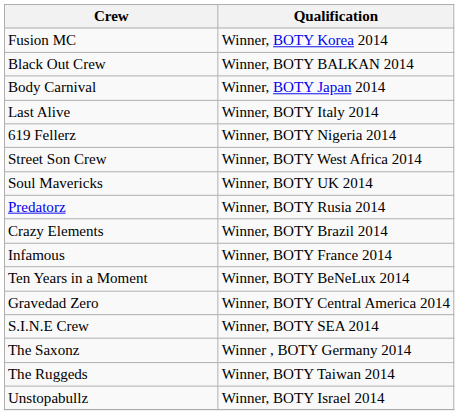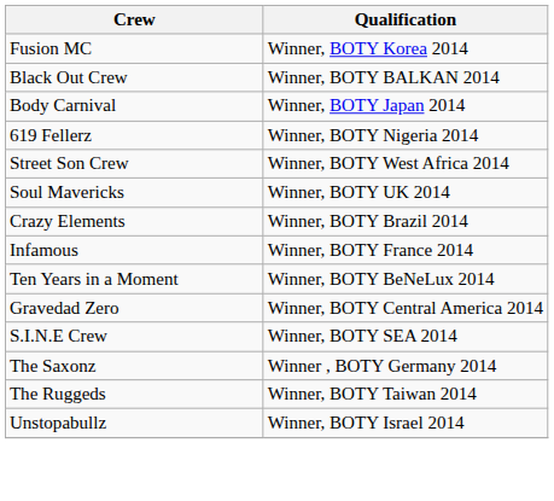 <table class="wikitable">
 <tr>
 <th width="220px">Crew</th>
 <th>Qualification</th>
 </tr>
 <tr>
 <td> Fusion MC</td>
 <td>Winner, <a href='#'>BOTY Korea</a> 2014</td>
 </tr>
 <tr>
 <td> Black Out Crew</td>
 <td>Winner, BOTY BALKAN 2014</td>
 </tr>
 <tr>
 <td> Body Carnival</td>
 <td>Winner, <a href='#'>BOTY Japan</a> 2014</td>
 </tr>
 <tr>
-<td> Last Alive</td>
-<td>Winner, BOTY Italy 2014</td>
-</tr>
-<tr>
 <td> 619 Fellerz</td>
 <td>Winner, BOTY Nigeria 2014</td>
 </tr>
 <tr>
 <td> Street Son Crew</td>
 <td>Winner, BOTY West Africa 2014</td>
 </tr>
 <tr>
 <td> Soul Mavericks</td>
 <td>Winner, BOTY UK 2014</td>
-</tr>
-<tr>
-<td> <a href='#'>Predatorz</a></td>
-<td>Winner, BOTY Rusia 2014</td>
 </tr>
 <tr>
 <td> Crazy Elements</td>
 <td>Winner, BOTY Brazil 2014</td>
 </tr>
 <tr>
 <td> Infamous</td>
 <td>Winner, BOTY France 2014</td>
 </tr>
 <tr>
 <td> Ten Years in a Moment</td>
 <td>Winner, BOTY BeNeLux 2014</td>
 </tr>
 <tr>
 <td> Gravedad Zero</td>
 <td>Winner, BOTY Central America 2014</td>
 </tr>
 <tr>
 <td> S.I.N.E Crew</td>
 <td>Winner, BOTY SEA 2014</td>
 </tr>
 <tr>
 <td> The Saxonz</td>
 <td>Winner , BOTY Germany 2014</td>
 </tr>
 <tr>
 <td> The Ruggeds</td>
 <td>Winner, BOTY Taiwan 2014</td>
 </tr>
 <tr>
 <td> Unstopabullz</td>
 <td>Winner, BOTY Israel 2014</td>
 </tr>
 <tr>
 </tr>
 </table>
